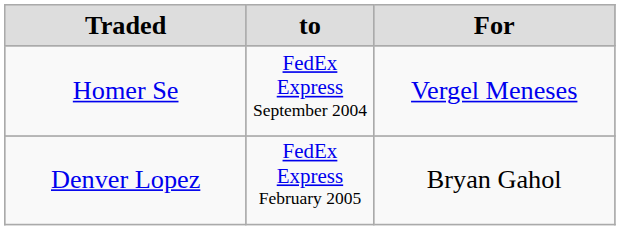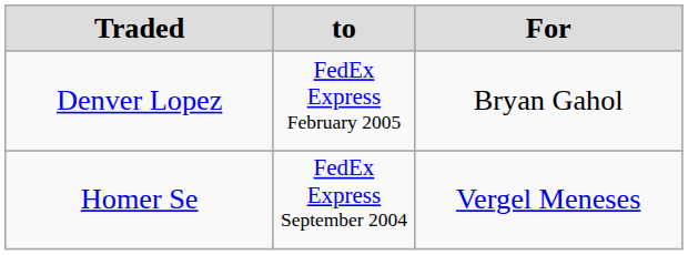 <table class="wikitable" style="text-align: center">
 <tr align="center" bgcolor="#dddddd">
 <td style="width:140px"><strong>Traded</strong></td>
 <td style="width:70px"><strong>to</strong></td>
 <td style="width:140px"><strong>For</strong></td>
 </tr>
 <tr style="height:40px">
+<td><a href='#'>Denver Lopez</a></td>
+<td style="font-size: 80%"><a href='#'>FedEx Express</a> <sup> February 2005 </sup></td>
+<td>Bryan Gahol</td>
+</tr>
+<tr style="height:40px">
 <td><a href='#'>Homer Se</a></td>
 <td style="font-size: 80%"><a href='#'>FedEx Express</a> <sup> September 2004 </sup></td>
 <td><a href='#'>Vergel Meneses</a></td>
 </tr>
-<tr style="height:40px">
-<td><a href='#'>Denver Lopez</a></td>
-<td style="font-size: 80%"><a href='#'>FedEx Express</a> <sup> February 2005 </sup></td>
-<td>Bryan Gahol</td>
-</tr>
 </table>
